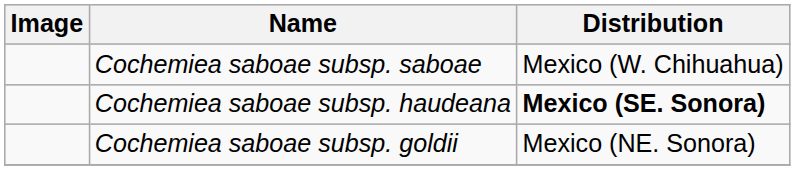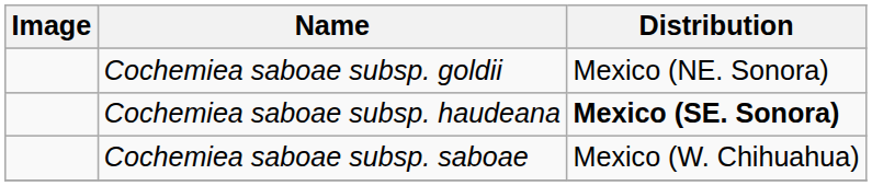 <table class="wikitable">
 <tr>
 <th>Image</th>
 <th>Name</th>
 <th>Distribution</th>
 </tr>
 <tr>
 <td></td>
-<td><em>Cochemiea saboae subsp. saboae</em></td>
-<td>Mexico (W. Chihuahua)</td>
+<td><em>Cochemiea saboae subsp. goldii</em> </td>
+<td>Mexico (NE. Sonora)</td>
 </tr>
 <tr>
 <td></td>
 <td><em>Cochemiea saboae subsp. haudeana</em> </td>
 <td><strong>Mexico (SE. Sonora)</strong></td>
 </tr>
 <tr>
 <td></td>
-<td><em>Cochemiea saboae subsp. goldii</em> </td>
-<td>Mexico (NE. Sonora)</td>
+<td><em>Cochemiea saboae subsp. saboae</em></td>
+<td>Mexico (W. Chihuahua)</td>
 </tr>
 <tr>
 </tr>
 </table>
